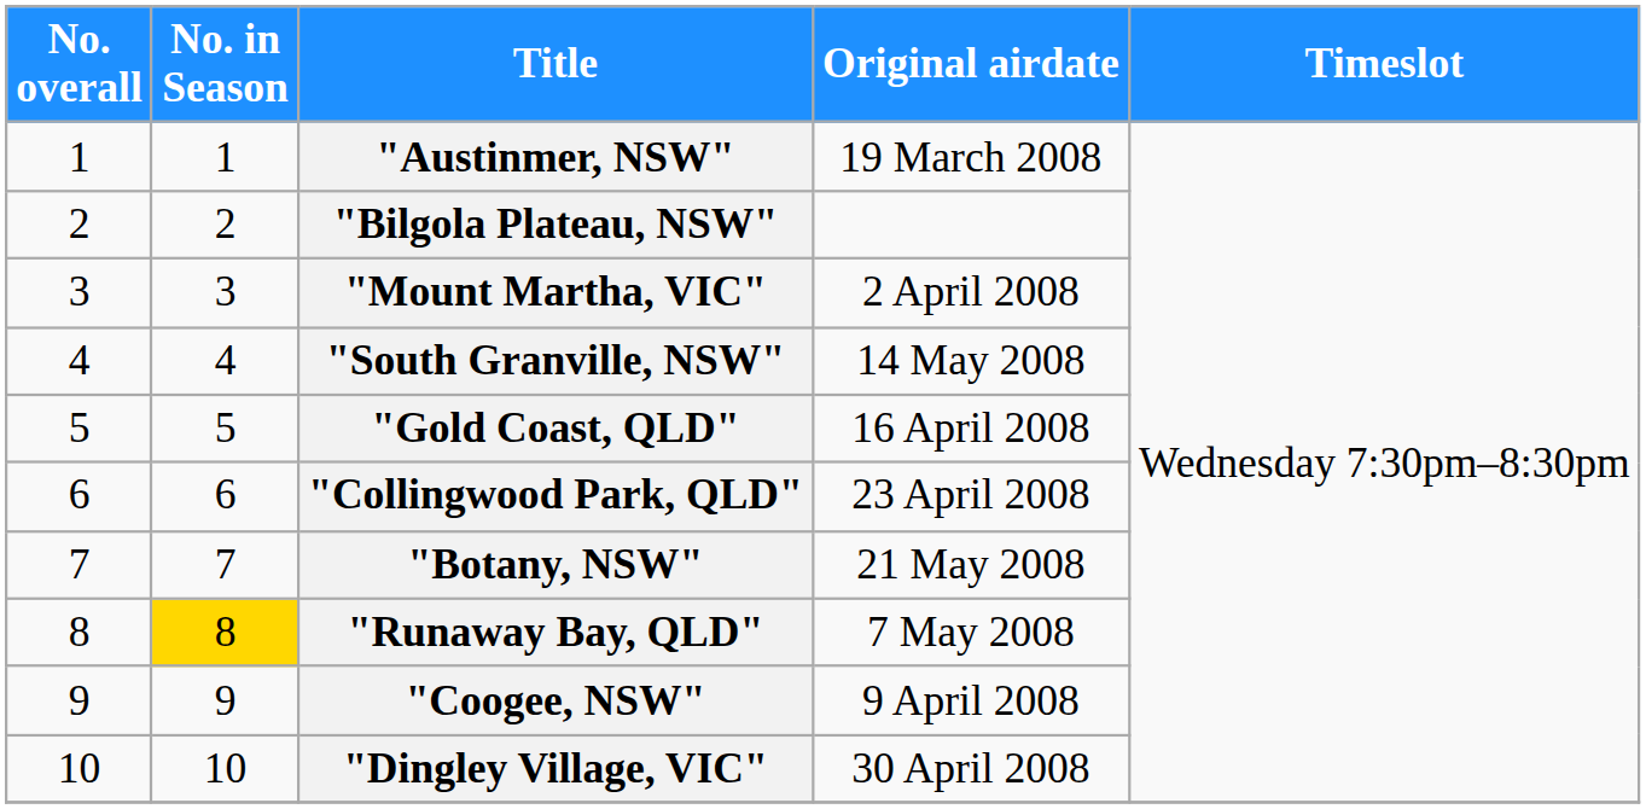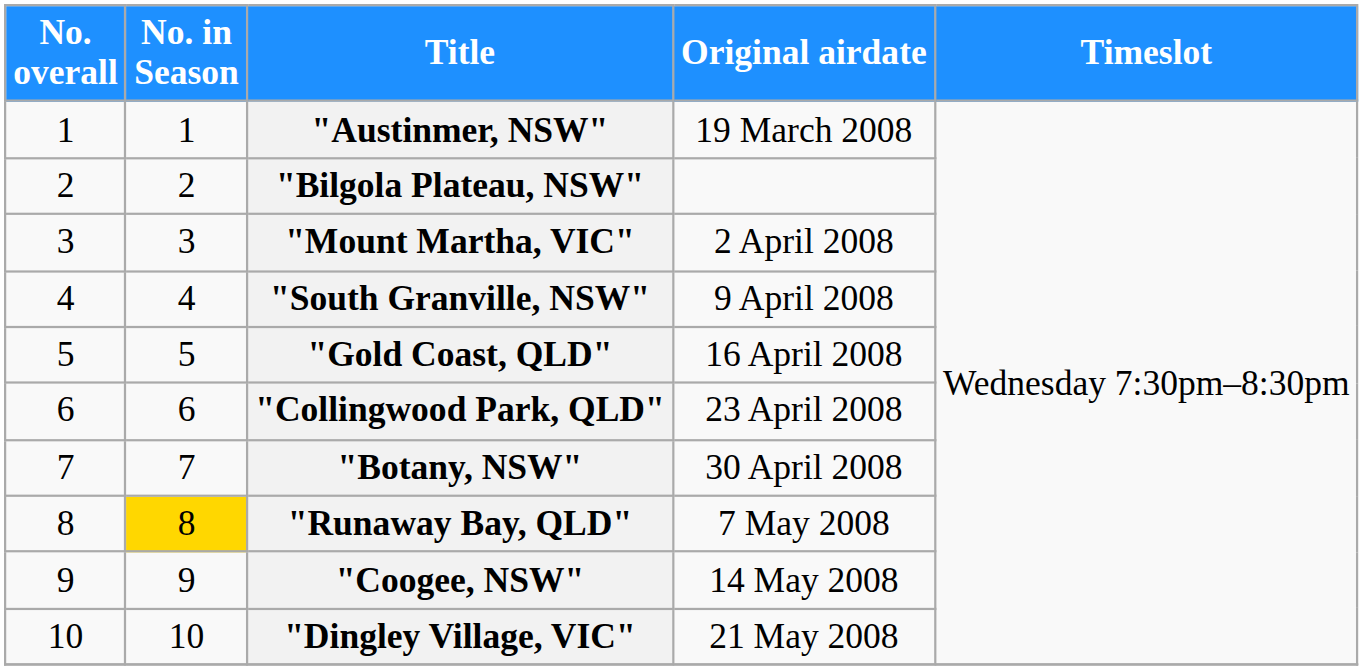 <table class="wikitable" style="text-align:center;">
 <tr>
 <th scope="col" style="background:#1E90FF; color:white;">No. <br>overall</th>
 <th scope="col" style="background:#1E90FF; color:white;">No. in<br>Season</th>
 <th scope="col" style="background:#1E90FF; color:white;">Title</th>
 <th scope="col" style="background:#1E90FF; color:white;">Original airdate</th>
 <th scope="row" style="background:#1E90FF; color:white;">Timeslot</th>
 </tr>
 <tr>
 <td>1</td>
 <td>1</td>
 <th>"Austinmer, NSW"</th>
 <td>19 March 2008</td>
 <td rowspan="10">Wednesday 7:30pm–8:30pm</td>
 </tr>
 <tr>
 <td>2</td>
 <td>2</td>
 <th>"Bilgola Plateau, NSW"</th>
 <td></td>
 </tr>
 <tr>
 <td>3</td>
 <td>3</td>
 <th>"Mount Martha, VIC"</th>
 <td>2 April 2008</td>
 </tr>
 <tr>
 <td>4</td>
 <td>4</td>
 <th>"South Granville, NSW"</th>
-<td>14 May 2008</td>
+<td>9 April 2008</td>
 </tr>
 <tr>
 <td>5</td>
 <td>5</td>
 <th>"Gold Coast, QLD"</th>
 <td>16 April 2008</td>
 </tr>
 <tr>
 <td>6</td>
 <td>6</td>
 <th>"Collingwood Park, QLD"</th>
 <td>23 April 2008</td>
 </tr>
 <tr>
 <td>7</td>
 <td>7</td>
 <th>"Botany, NSW"</th>
-<td>21 May 2008</td>
+<td>30 April 2008</td>
 </tr>
 <tr>
 <td>8</td>
 <td style="background: gold;">8</td>
 <th>"Runaway Bay, QLD"</th>
 <td>7 May 2008</td>
 </tr>
 <tr>
 <td>9</td>
 <td>9</td>
 <th>"Coogee, NSW"</th>
-<td>9 April 2008</td>
+<td>14 May 2008</td>
 </tr>
 <tr>
 <td>10</td>
 <td>10</td>
 <th>"Dingley Village, VIC"</th>
-<td>30 April 2008</td>
+<td>21 May 2008</td>
 </tr>
 <tr>
 </tr>
 </table>
